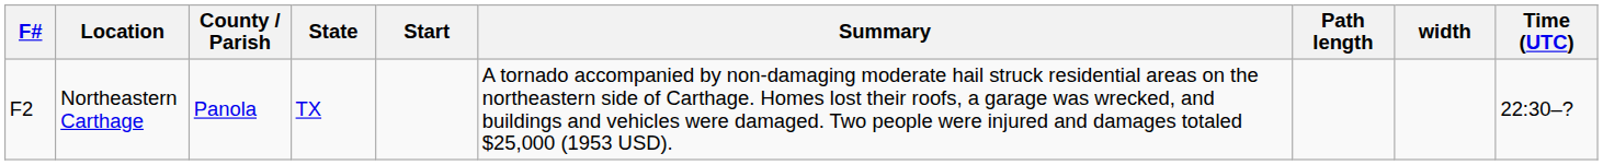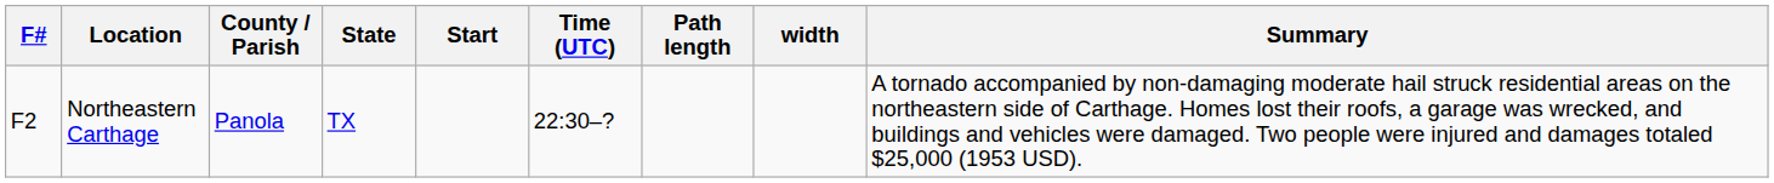 <table class="wikitable sortable" style="width:100%;">
 <tr>
 <th scope="col"  style="width:3%; text-align:center;"><a href='#'>F#</a></th>
 <th scope="col"  style="width:7%; text-align:center;" class="unsortable">Location</th>
 <th scope="col"  style="width:6%; text-align:center;" class="unsortable">County / Parish</th>
 <th scope="col"  style="width:5%; text-align:center;">State</th>
 <th scope="col"  style="width:6%; text-align:center;">Start </th>
-<th scope="col" class="unsortable" style="width:48%; text-align:center;">Summary</th>
+<th scope="col"  style="width:6%; text-align:center;">Time (<a href='#'>UTC</a>)</th>
 <th scope="col"  style="width:6%; text-align:center;">Path length</th>
 <th scope="col"  style="width:6%; text-align:center;"> width</th>
-<th scope="col"  style="width:6%; text-align:center;">Time (<a href='#'>UTC</a>)</th>
+<th scope="col" class="unsortable" style="width:48%; text-align:center;">Summary</th>
 </tr>
 <tr>
 <td bgcolor=>F2</td>
 <td>Northeastern <a href='#'>Carthage</a></td>
 <td><a href='#'>Panola</a></td>
 <td><a href='#'>TX</a></td>
 <td></td>
-<td>A tornado accompanied by non-damaging moderate hail struck residential areas on the northeastern side of Carthage. Homes lost their roofs, a garage was wrecked, and buildings and vehicles were damaged. Two people were injured and damages totaled $25,000 (1953 USD).</td>
+<td>22:30–?</td>
 <td></td>
 <td></td>
-<td>22:30–?</td>
+<td>A tornado accompanied by non-damaging moderate hail struck residential areas on the northeastern side of Carthage. Homes lost their roofs, a garage was wrecked, and buildings and vehicles were damaged. Two people were injured and damages totaled $25,000 (1953 USD).</td>
 </tr>
 </table>
